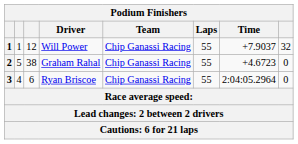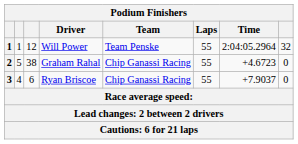 <table class="wikitable" style="font-size:95%;">
 <tr>
 <th colspan=9>Podium Finishers</th>
 </tr>
 <tr>
 <th></th>
 <th></th>
 <th></th>
 <th>Driver</th>
 <th>Team</th>
 <th>Laps</th>
 <th>Time</th>
 <th></th>
 </tr>
 <tr>
 <th>1</th>
 <td align=center>1</td>
 <td align=center>12</td>
 <td> <a href='#'>Will Power</a></td>
-<td><a href='#'>Chip Ganassi Racing</a></td>
+<td><a href='#'>Team Penske</a></td>
 <td align=center>55</td>
-<td align=right>+7.9037</td>
+<td align=right>2:04:05.2964</td>
 <td align=center>32</td>
 </tr>
 <tr>
 <th>2</th>
 <td align=center>5</td>
 <td align=center>38</td>
 <td> <a href='#'>Graham Rahal</a></td>
 <td><a href='#'>Chip Ganassi Racing</a></td>
 <td align=center>55</td>
 <td align=right>+4.6723</td>
 <td align=center>0</td>
 </tr>
 <tr>
 <th>3</th>
 <td align=center>4</td>
 <td align=center>6</td>
 <td> <a href='#'>Ryan Briscoe</a></td>
 <td><a href='#'>Chip Ganassi Racing</a></td>
 <td align=center>55</td>
-<td align=right>2:04:05.2964</td>
+<td align=right>+7.9037</td>
 <td align=center>0</td>
 </tr>
 <tr>
 <th colspan=9>Race average speed: </th>
 </tr>
 <tr>
 <th colspan=9>Lead changes: 2 between 2 drivers</th>
 </tr>
 <tr>
 <th colspan=9>Cautions: 6 for 21 laps</th>
 </tr>
 </table>
